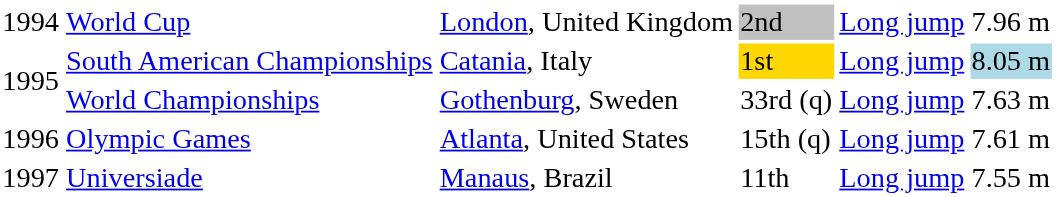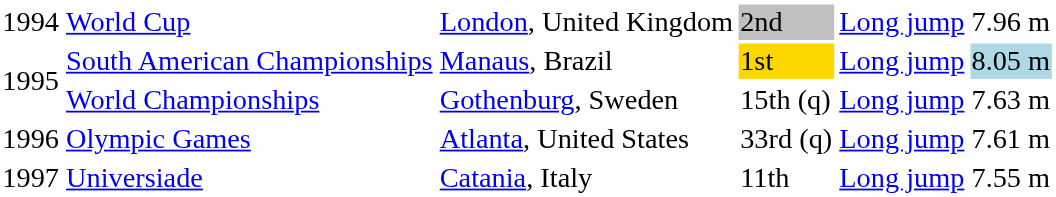 <table>
 <tr>
 <td>1994</td>
 <td><a href='#'>World Cup</a></td>
 <td><a href='#'>London</a>, United Kingdom</td>
 <td bgcolor=silver>2nd</td>
 <td><a href='#'>Long jump</a></td>
 <td>7.96 m</td>
 </tr>
 <tr>
 <td rowspan=2>1995</td>
 <td><a href='#'>South American Championships</a></td>
-<td><a href='#'>Catania</a>, Italy</td>
+<td><a href='#'>Manaus</a>, Brazil</td>
 <td bgcolor=gold>1st</td>
 <td><a href='#'>Long jump</a></td>
 <td style="background: lightblue;">8.05 m </td>
 </tr>
 <tr>
 <td><a href='#'>World Championships</a></td>
 <td><a href='#'>Gothenburg</a>, Sweden</td>
-<td>33rd (q)</td>
+<td>15th (q)</td>
 <td><a href='#'>Long jump</a></td>
 <td>7.63 m</td>
 </tr>
 <tr>
 <td>1996</td>
 <td><a href='#'>Olympic Games</a></td>
 <td><a href='#'>Atlanta</a>, United States</td>
-<td>15th (q)</td>
+<td>33rd (q)</td>
 <td><a href='#'>Long jump</a></td>
 <td>7.61 m</td>
 </tr>
 <tr>
 <td>1997</td>
 <td><a href='#'>Universiade</a></td>
-<td><a href='#'>Manaus</a>, Brazil</td>
+<td><a href='#'>Catania</a>, Italy</td>
 <td>11th</td>
 <td><a href='#'>Long jump</a></td>
 <td>7.55 m</td>
 </tr>
 </table>
